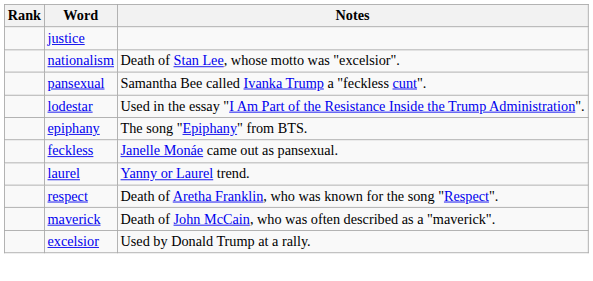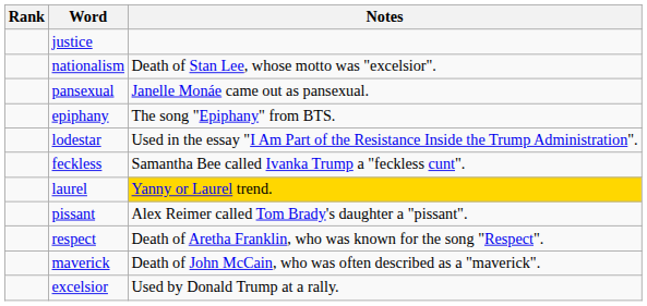 <table class="wikitable">
 <tr>
 <th>Rank</th>
 <th>Word</th>
 <th>Notes</th>
 </tr>
 <tr>
 <td></td>
 <td><a href='#'>justice</a></td>
 <td></td>
 </tr>
 <tr>
 <td></td>
 <td><a href='#'>nationalism</a></td>
 <td>Death of <a href='#'>Stan Lee</a>, whose motto was "excelsior".</td>
 </tr>
 <tr>
 <td></td>
 <td><a href='#'>pansexual</a></td>
-<td>Samantha Bee called <a href='#'>Ivanka Trump</a> a "feckless <a href='#'>cunt</a>".</td>
+<td><a href='#'>Janelle Monáe</a> came out as pansexual.</td>
+</tr>
+<tr>
+<td></td>
+<td><a href='#'>epiphany</a></td>
+<td>The song "<a href='#'>Epiphany</a>" from BTS.</td>
 </tr>
 <tr>
 <td></td>
 <td><a href='#'>lodestar</a></td>
 <td>Used in the essay "<a href='#'>I Am Part of the Resistance Inside the Trump Administration</a>".</td>
 </tr>
 <tr>
 <td></td>
-<td><a href='#'>epiphany</a></td>
-<td>The song "<a href='#'>Epiphany</a>" from BTS.</td>
-</tr>
-<tr>
-<td></td>
 <td><a href='#'>feckless</a></td>
-<td><a href='#'>Janelle Monáe</a> came out as pansexual.</td>
+<td>Samantha Bee called <a href='#'>Ivanka Trump</a> a "feckless <a href='#'>cunt</a>".</td>
 </tr>
 <tr>
 <td></td>
 <td><a href='#'>laurel</a></td>
-<td><a href='#'>Yanny or Laurel</a> trend.</td>
+<td style="background: gold;"><a href='#'>Yanny or Laurel</a> trend.</td>
+</tr>
+<tr>
+<td></td>
+<td><a href='#'>pissant</a></td>
+<td>Alex Reimer called <a href='#'>Tom Brady</a>'s daughter a "pissant".</td>
 </tr>
 <tr>
 <td></td>
 <td><a href='#'>respect</a></td>
 <td>Death of <a href='#'>Aretha Franklin</a>, who was known for the song "<a href='#'>Respect</a>".</td>
 </tr>
 <tr>
 <td></td>
 <td><a href='#'>maverick</a></td>
 <td>Death of <a href='#'>John McCain</a>, who was often described as a "maverick".</td>
 </tr>
 <tr>
 <td></td>
 <td><a href='#'>excelsior</a></td>
 <td>Used by Donald Trump at a rally.</td>
 </tr>
 </table>
